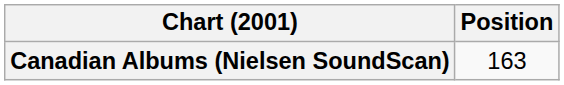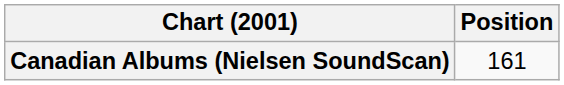 <table class="wikitable plainrowheaders" style="text-align:center;">
 <tr>
 <th>Chart (2001)</th>
 <th>Position</th>
 </tr>
 <tr>
 <th scope="row">Canadian Albums (Nielsen SoundScan)</th>
-<td>163</td>
+<td>161</td>
 </tr>
 </table>
